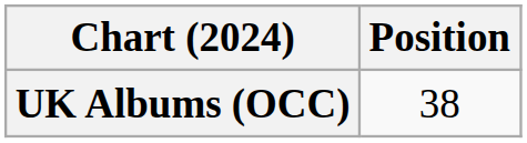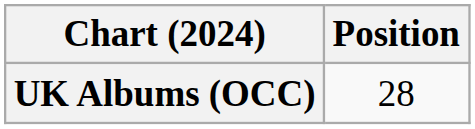 <table class="wikitable plainrowheaders" style="text-align:center">
 <tr>
 <th scope="col">Chart (2024)</th>
 <th scope="col">Position</th>
 </tr>
 <tr>
 <th scope="row">UK Albums (OCC)</th>
-<td>38</td>
+<td>28</td>
 </tr>
 </table>
